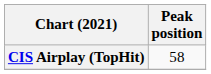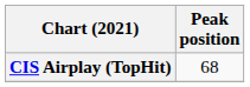 <table class="wikitable sortable plainrowheaders" style="text-align:center">
 <tr>
 <th scope="col">Chart (2021)</th>
 <th scope="col">Peak<br>position</th>
 </tr>
 <tr>
 <th scope="row"><a href='#'>CIS</a> Airplay (TopHit)</th>
-<td>58</td>
+<td>68</td>
 </tr>
 <tr>
 </tr>
 </table>
